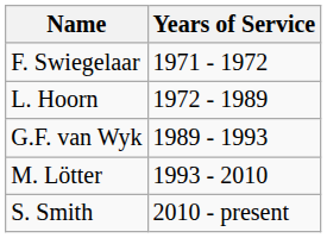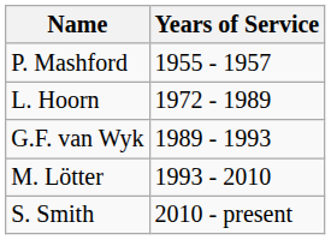 <table class="wikitable">
 <tr>
 <th>Name</th>
 <th>Years of Service</th>
 </tr>
 <tr>
-<td>F. Swiegelaar</td>
-<td>1971 - 1972</td>
+<td>P. Mashford</td>
+<td>1955 - 1957</td>
 </tr>
 <tr>
 <td>L. Hoorn</td>
 <td>1972 - 1989</td>
 </tr>
 <tr>
 <td>G.F. van Wyk</td>
 <td>1989 - 1993</td>
 </tr>
 <tr>
 <td>M. Lötter</td>
 <td>1993 - 2010</td>
 </tr>
 <tr>
 <td>S. Smith</td>
 <td>2010 - present</td>
 </tr>
 </table>
